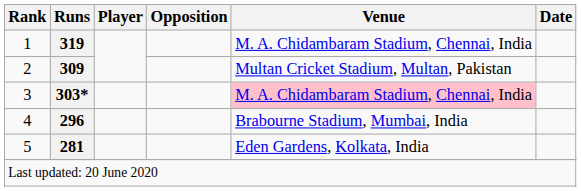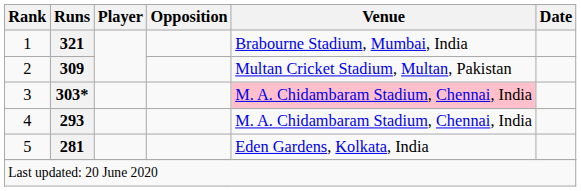 <table class="wikitable sortable">
 <tr>
 <th scope=col>Rank</th>
 <th scope=col>Runs</th>
 <th scope=col>Player</th>
 <th scope=col>Opposition</th>
 <th scope=col>Venue</th>
 <th scope=col>Date</th>
 </tr>
 <tr>
 <td align=center>1</td>
-<th scope=row style=text-align:center;>319</th>
+<th scope=row style=text-align:center;>321</th>
 <td rowspan=2></td>
 <td></td>
-<td><a href='#'>M. A. Chidambaram Stadium</a>, <a href='#'>Chennai</a>, India</td>
+<td><a href='#'>Brabourne Stadium</a>, <a href='#'>Mumbai</a>, India</td>
 <td></td>
 </tr>
 <tr>
 <td align=center>2</td>
 <th scope=row style=text-align:center;>309</th>
 <td></td>
 <td><a href='#'>Multan Cricket Stadium</a>, <a href='#'>Multan</a>, Pakistan</td>
 <td></td>
 </tr>
 <tr>
 <td align=center>3</td>
 <th scope=row style=text-align:center;>303*</th>
 <td></td>
 <td></td>
 <td style="background: pink;"><a href='#'>M. A. Chidambaram Stadium</a>, <a href='#'>Chennai</a>, India</td>
 <td></td>
 </tr>
 <tr>
 <td align=center>4</td>
-<th scope=row style=text-align:center;>296</th>
+<th scope=row style=text-align:center;>293</th>
 <td></td>
 <td></td>
-<td><a href='#'>Brabourne Stadium</a>, <a href='#'>Mumbai</a>, India</td>
+<td><a href='#'>M. A. Chidambaram Stadium</a>, <a href='#'>Chennai</a>, India</td>
 <td></td>
 </tr>
 <tr>
 <td align=center>5</td>
 <th scope=row style=text-align:center;>281</th>
 <td></td>
 <td></td>
 <td><a href='#'>Eden Gardens</a>, <a href='#'>Kolkata</a>, India</td>
 <td></td>
 </tr>
 <tr>
 </tr>
 <tr class=sortbottom>
 <td colspan=6><small>Last updated: 20 June 2020</small></td>
 </tr>
 </table>
